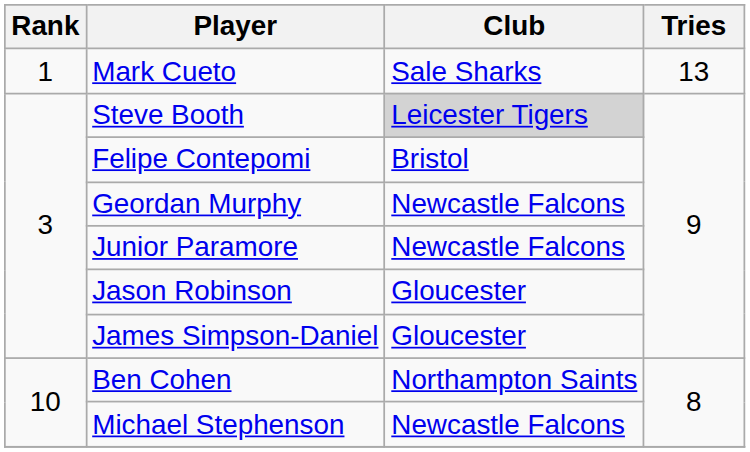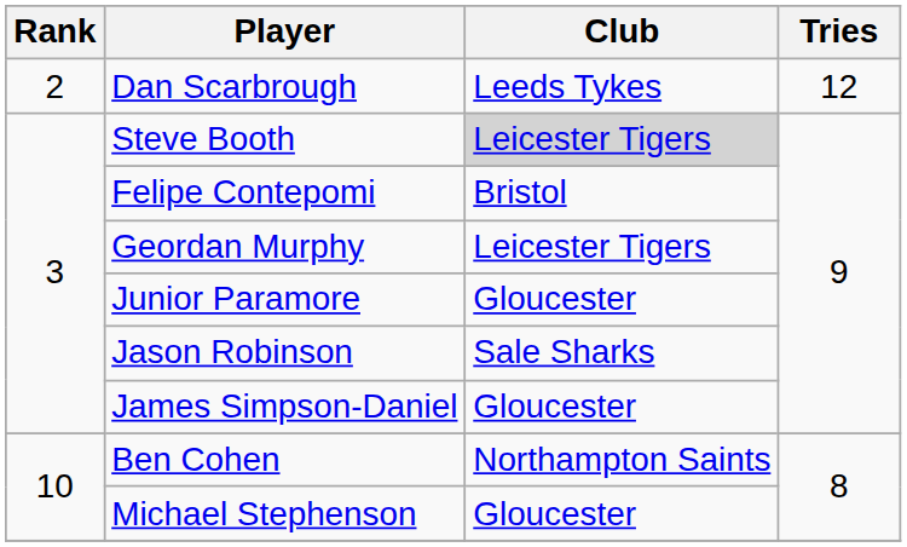 <table class="wikitable" style="text-align:center">
 <tr>
 <th>Rank</th>
 <th>Player</th>
 <th>Club</th>
 <th style="width:50px;">Tries</th>
 </tr>
 <tr>
-<td>1</td>
-<td align=left> <a href='#'>Mark Cueto</a></td>
-<td align=left><a href='#'>Sale Sharks</a></td>
-<td>13</td>
+<td>2</td>
+<td align=left> <a href='#'>Dan Scarbrough</a></td>
+<td align=left><a href='#'>Leeds Tykes</a></td>
+<td>12</td>
 </tr>
 <tr>
 <td rowspan=6>3</td>
 <td align=left> <a href='#'>Steve Booth</a></td>
 <td align=left style="background: lightgrey;"><a href='#'>Leicester Tigers</a></td>
 <td rowspan=6>9</td>
 </tr>
 <tr>
 <td align=left> <a href='#'>Felipe Contepomi</a></td>
 <td align=left><a href='#'>Bristol</a></td>
 </tr>
 <tr>
 <td align=left> <a href='#'>Geordan Murphy</a></td>
-<td align=left><a href='#'>Newcastle Falcons</a></td>
+<td align=left><a href='#'>Leicester Tigers</a></td>
 </tr>
 <tr>
 <td align=left> <a href='#'>Junior Paramore</a></td>
-<td align=left><a href='#'>Newcastle Falcons</a></td>
+<td align=left><a href='#'>Gloucester</a></td>
 </tr>
 <tr>
 <td align=left> <a href='#'>Jason Robinson</a></td>
-<td align=left><a href='#'>Gloucester</a></td>
+<td align=left><a href='#'>Sale Sharks</a></td>
 </tr>
 <tr>
 <td align=left> <a href='#'>James Simpson-Daniel</a></td>
 <td align=left><a href='#'>Gloucester</a></td>
 </tr>
 <tr>
 <td rowspan=2>10</td>
 <td align=left> <a href='#'>Ben Cohen</a></td>
 <td align=left><a href='#'>Northampton Saints</a></td>
 <td rowspan=2>8</td>
 </tr>
 <tr>
 <td align=left> <a href='#'>Michael Stephenson</a></td>
-<td align=left><a href='#'>Newcastle Falcons</a></td>
+<td align=left><a href='#'>Gloucester</a></td>
 </tr>
 <tr>
 </tr>
 </table>
